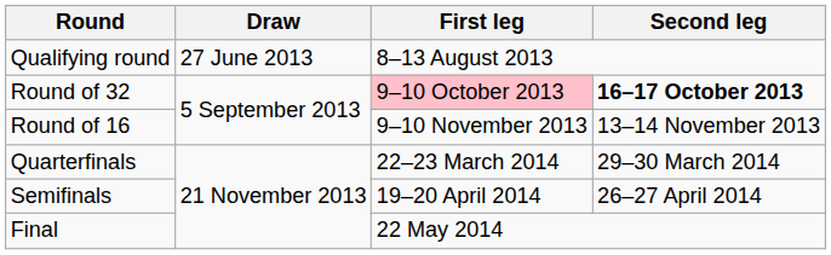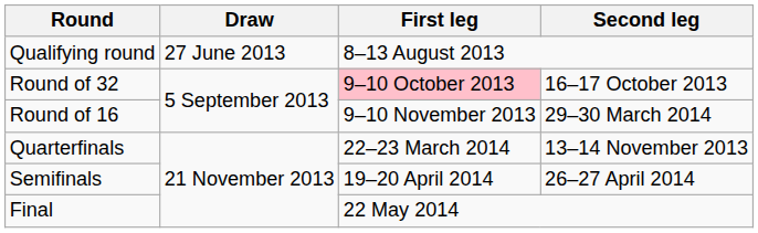 <table class="wikitable">
 <tr>
 <th>Round</th>
 <th>Draw</th>
 <th>First leg</th>
 <th>Second leg</th>
 </tr>
 <tr>
 <td>Qualifying round</td>
 <td>27 June 2013</td>
 <td colspan=2>8–13 August 2013</td>
 </tr>
 <tr>
 <td>Round of 32</td>
 <td rowspan=2>5 September 2013</td>
 <td style="background: pink;">9–10 October 2013</td>
-<td><strong>16–17 October 2013</strong></td>
+<td>16–17 October 2013</td>
 </tr>
 <tr>
 <td>Round of 16</td>
 <td>9–10 November 2013</td>
-<td>13–14 November 2013</td>
+<td>29–30 March 2014</td>
 </tr>
 <tr>
 <td>Quarterfinals</td>
 <td rowspan=3>21 November 2013</td>
 <td>22–23 March 2014</td>
-<td>29–30 March 2014</td>
+<td>13–14 November 2013</td>
 </tr>
 <tr>
 <td>Semifinals</td>
 <td>19–20 April 2014</td>
 <td>26–27 April 2014</td>
 </tr>
 <tr>
 <td>Final</td>
 <td colspan=2>22 May 2014</td>
 </tr>
 </table>
